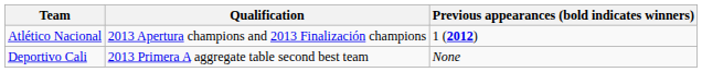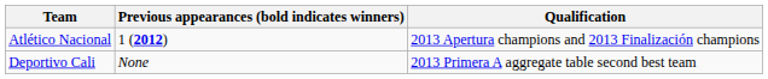 <table class="wikitable">
 <tr>
 <th>Team</th>
+<th>Previous appearances (bold indicates winners)</th>
 <th>Qualification</th>
-<th>Previous appearances (bold indicates winners)</th>
 </tr>
 <tr>
 <td><a href='#'>Atlético Nacional</a></td>
+<td>1 (<strong><a href='#'>2012</a></strong>)</td>
 <td><a href='#'>2013 Apertura</a> champions and <a href='#'>2013 Finalización</a> champions</td>
-<td>1 (<strong><a href='#'>2012</a></strong>)</td>
 </tr>
 <tr>
 <td><a href='#'>Deportivo Cali</a></td>
+<td><em>None</em></td>
 <td><a href='#'>2013 Primera A</a> aggregate table second best team</td>
-<td><em>None</em></td>
 </tr>
 </table>
